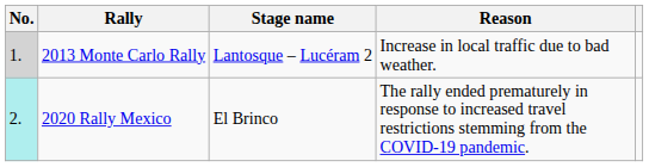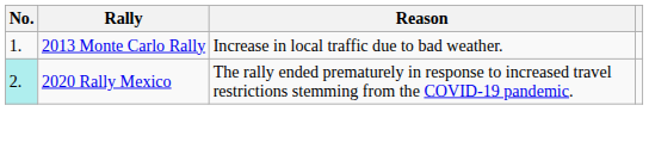 <table class="wikitable sortable">
 <tr>
 <th>No.</th>
 <th>Rally</th>
-<th class="unsortable">Stage name</th>
 <th class="unsortable">Reason</th>
 <th></th>
 </tr>
 <tr>
-<td style="background: lightgrey;">1.</td>
+<td>1.</td>
 <td nowrap> <a href='#'>2013 Monte Carlo Rally</a></td>
-<td nowrap><a href='#'>Lantosque</a> – <a href='#'>Lucéram</a> 2</td>
 <td>Increase in local traffic due to bad weather.</td>
 <td align=center></td>
 </tr>
 <tr>
 <td style="background: paleturquoise;">2.</td>
 <td> <a href='#'>2020 Rally Mexico</a></td>
-<td>El Brinco</td>
 <td>The rally ended prematurely in response to increased travel restrictions stemming from the <a href='#'>COVID-19 pandemic</a>.</td>
 <td align=center></td>
 </tr>
 </table>
